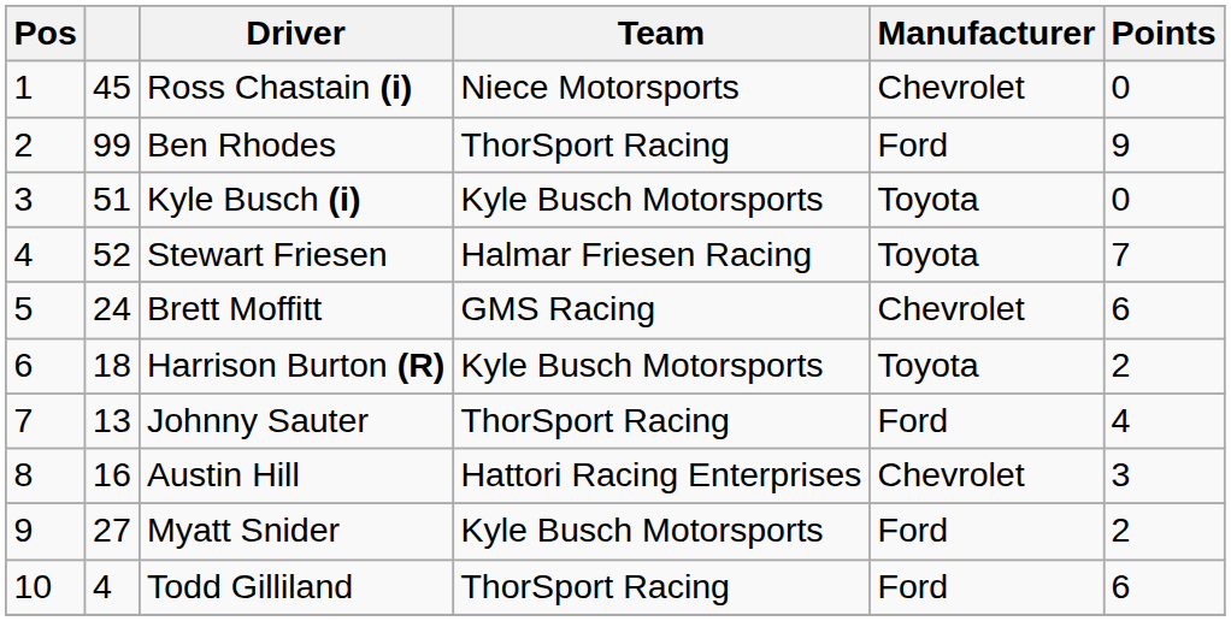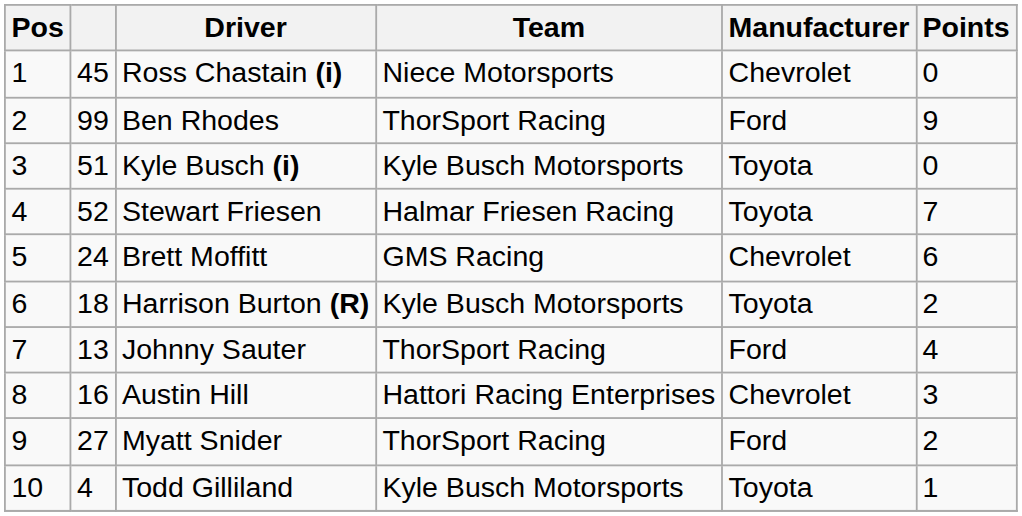 <table class="wikitable" style="font-size:98%">
 <tr>
 <th>Pos</th>
 <th></th>
 <th>Driver</th>
 <th>Team</th>
 <th>Manufacturer</th>
 <th>Points</th>
 </tr>
 <tr>
 <td>1</td>
 <td>45</td>
 <td>Ross Chastain <strong>(i)</strong></td>
 <td>Niece Motorsports</td>
 <td>Chevrolet</td>
 <td>0</td>
 </tr>
 <tr>
 <td>2</td>
 <td>99</td>
 <td>Ben Rhodes</td>
 <td>ThorSport Racing</td>
 <td>Ford</td>
 <td>9</td>
 </tr>
 <tr>
 <td>3</td>
 <td>51</td>
 <td>Kyle Busch <strong>(i)</strong></td>
 <td>Kyle Busch Motorsports</td>
 <td>Toyota</td>
 <td>0</td>
 </tr>
 <tr>
 <td>4</td>
 <td>52</td>
 <td>Stewart Friesen</td>
 <td>Halmar Friesen Racing</td>
 <td>Toyota</td>
 <td>7</td>
 </tr>
 <tr>
 <td>5</td>
 <td>24</td>
 <td>Brett Moffitt</td>
 <td>GMS Racing</td>
 <td>Chevrolet</td>
 <td>6</td>
 </tr>
 <tr>
 <td>6</td>
 <td>18</td>
 <td>Harrison Burton <strong>(R)</strong></td>
 <td>Kyle Busch Motorsports</td>
 <td>Toyota</td>
 <td>2</td>
 </tr>
 <tr>
 <td>7</td>
 <td>13</td>
 <td>Johnny Sauter</td>
 <td>ThorSport Racing</td>
 <td>Ford</td>
 <td>4</td>
 </tr>
 <tr>
 <td>8</td>
 <td>16</td>
 <td>Austin Hill</td>
 <td>Hattori Racing Enterprises</td>
 <td>Chevrolet</td>
 <td>3</td>
 </tr>
 <tr>
 <td>9</td>
 <td>27</td>
 <td>Myatt Snider</td>
-<td>Kyle Busch Motorsports</td>
+<td>ThorSport Racing</td>
 <td>Ford</td>
 <td>2</td>
 </tr>
 <tr>
 <td>10</td>
 <td>4</td>
 <td>Todd Gilliland</td>
-<td>ThorSport Racing</td>
-<td>Ford</td>
-<td>6</td>
+<td>Kyle Busch Motorsports</td>
+<td>Toyota</td>
+<td>1</td>
 </tr>
 <tr>
 </tr>
 </table>
